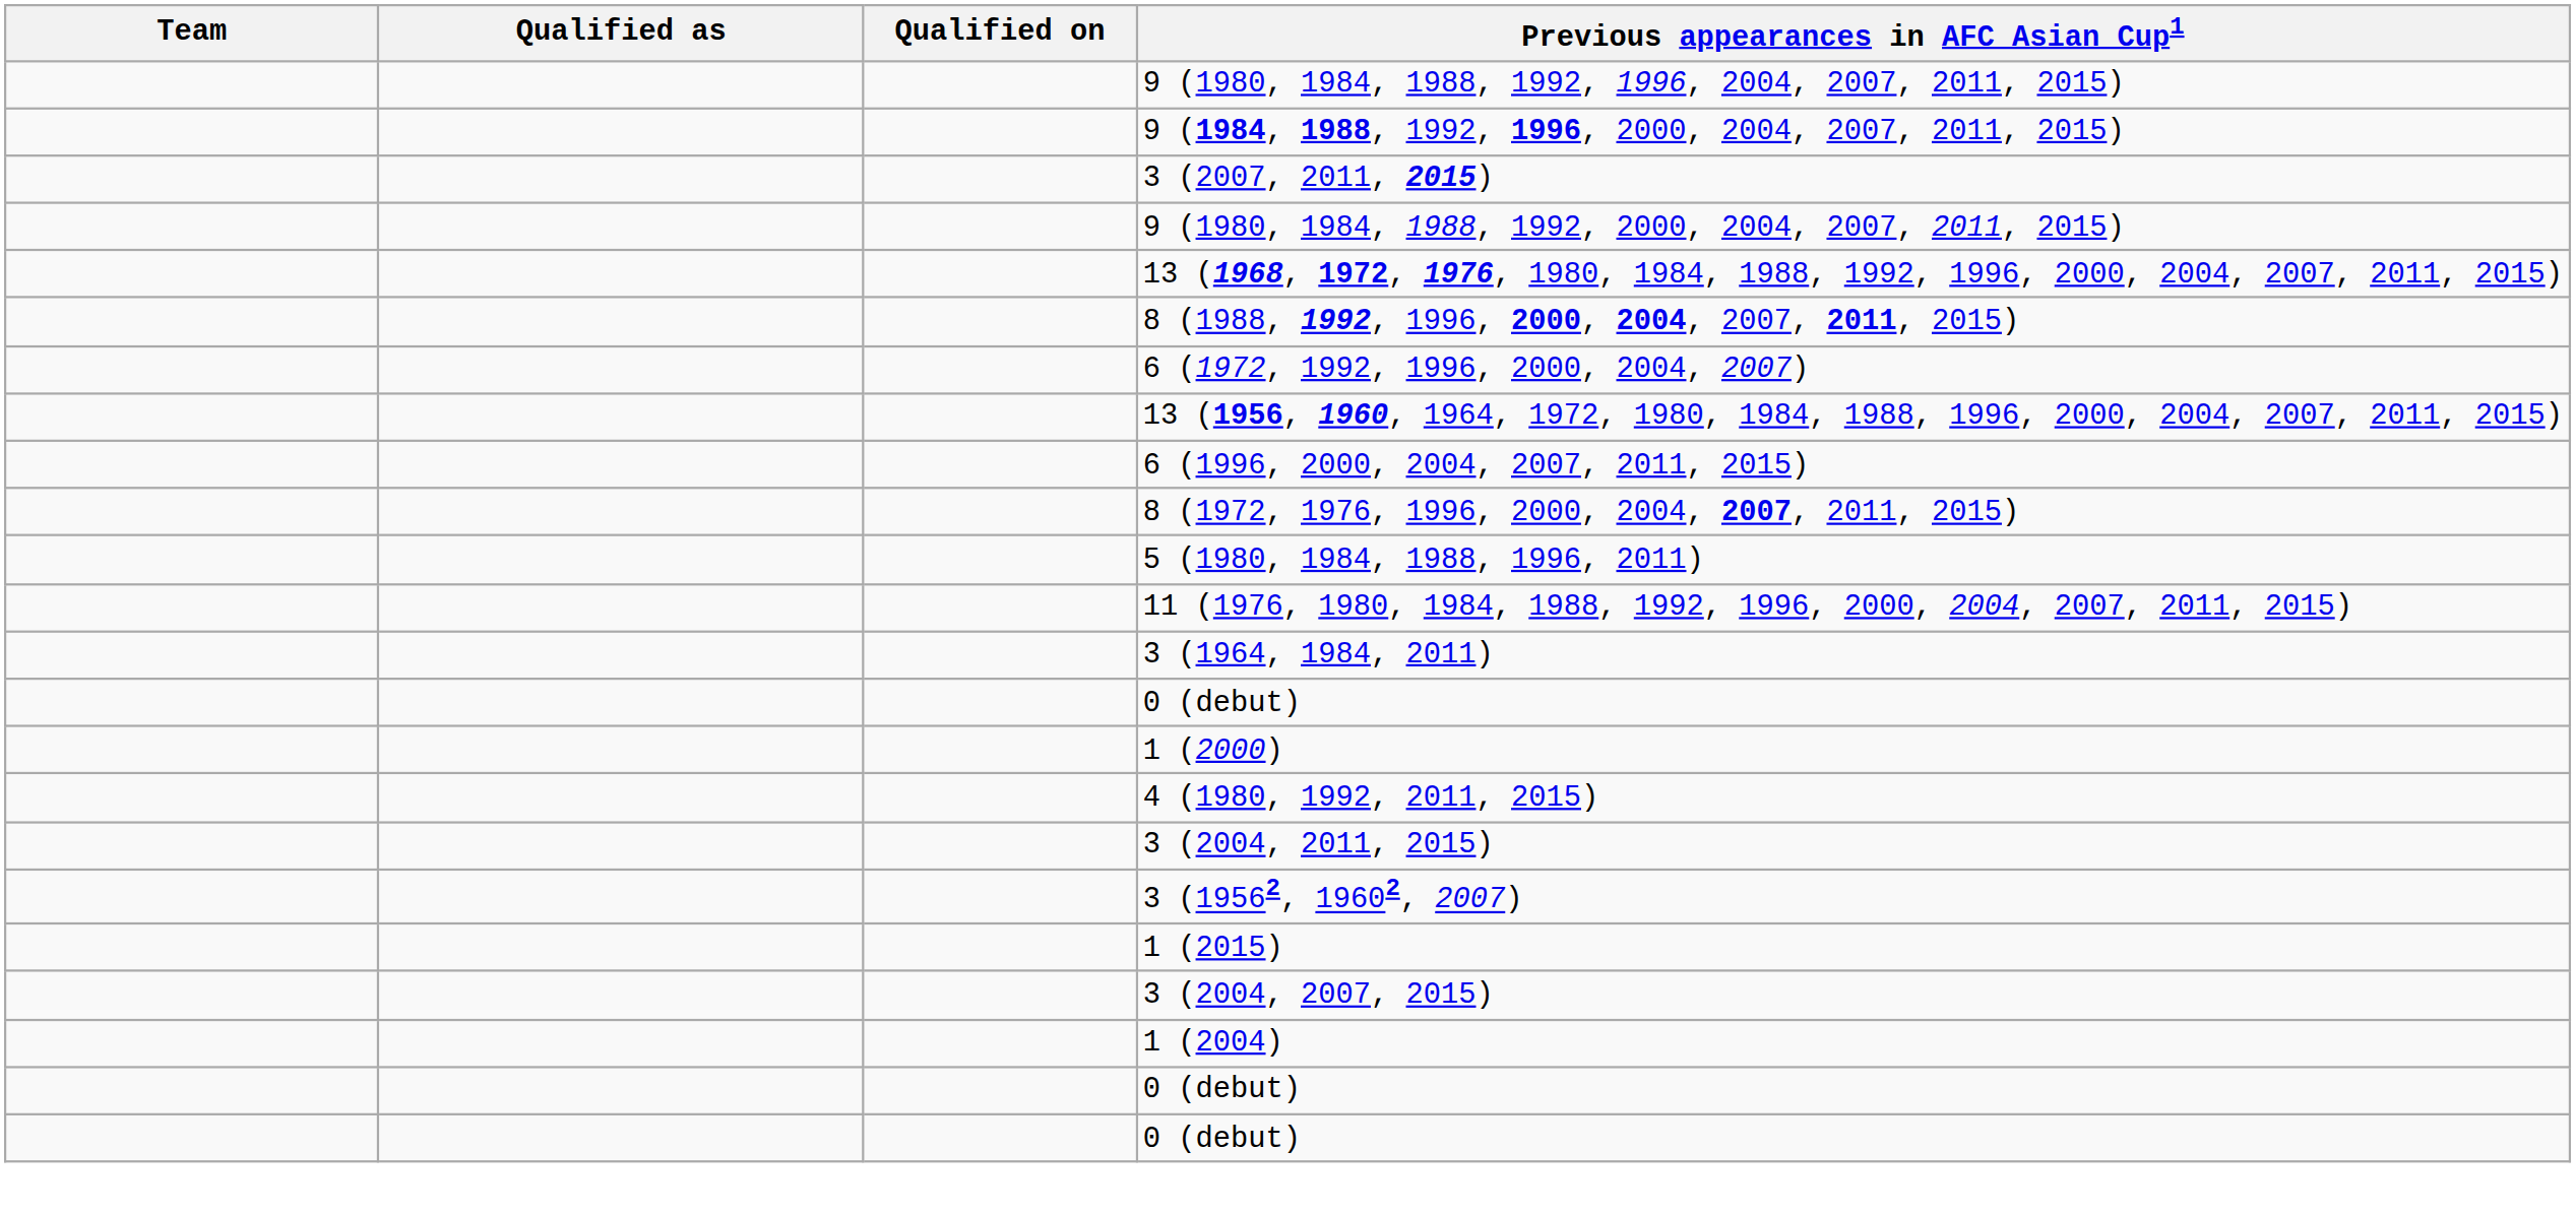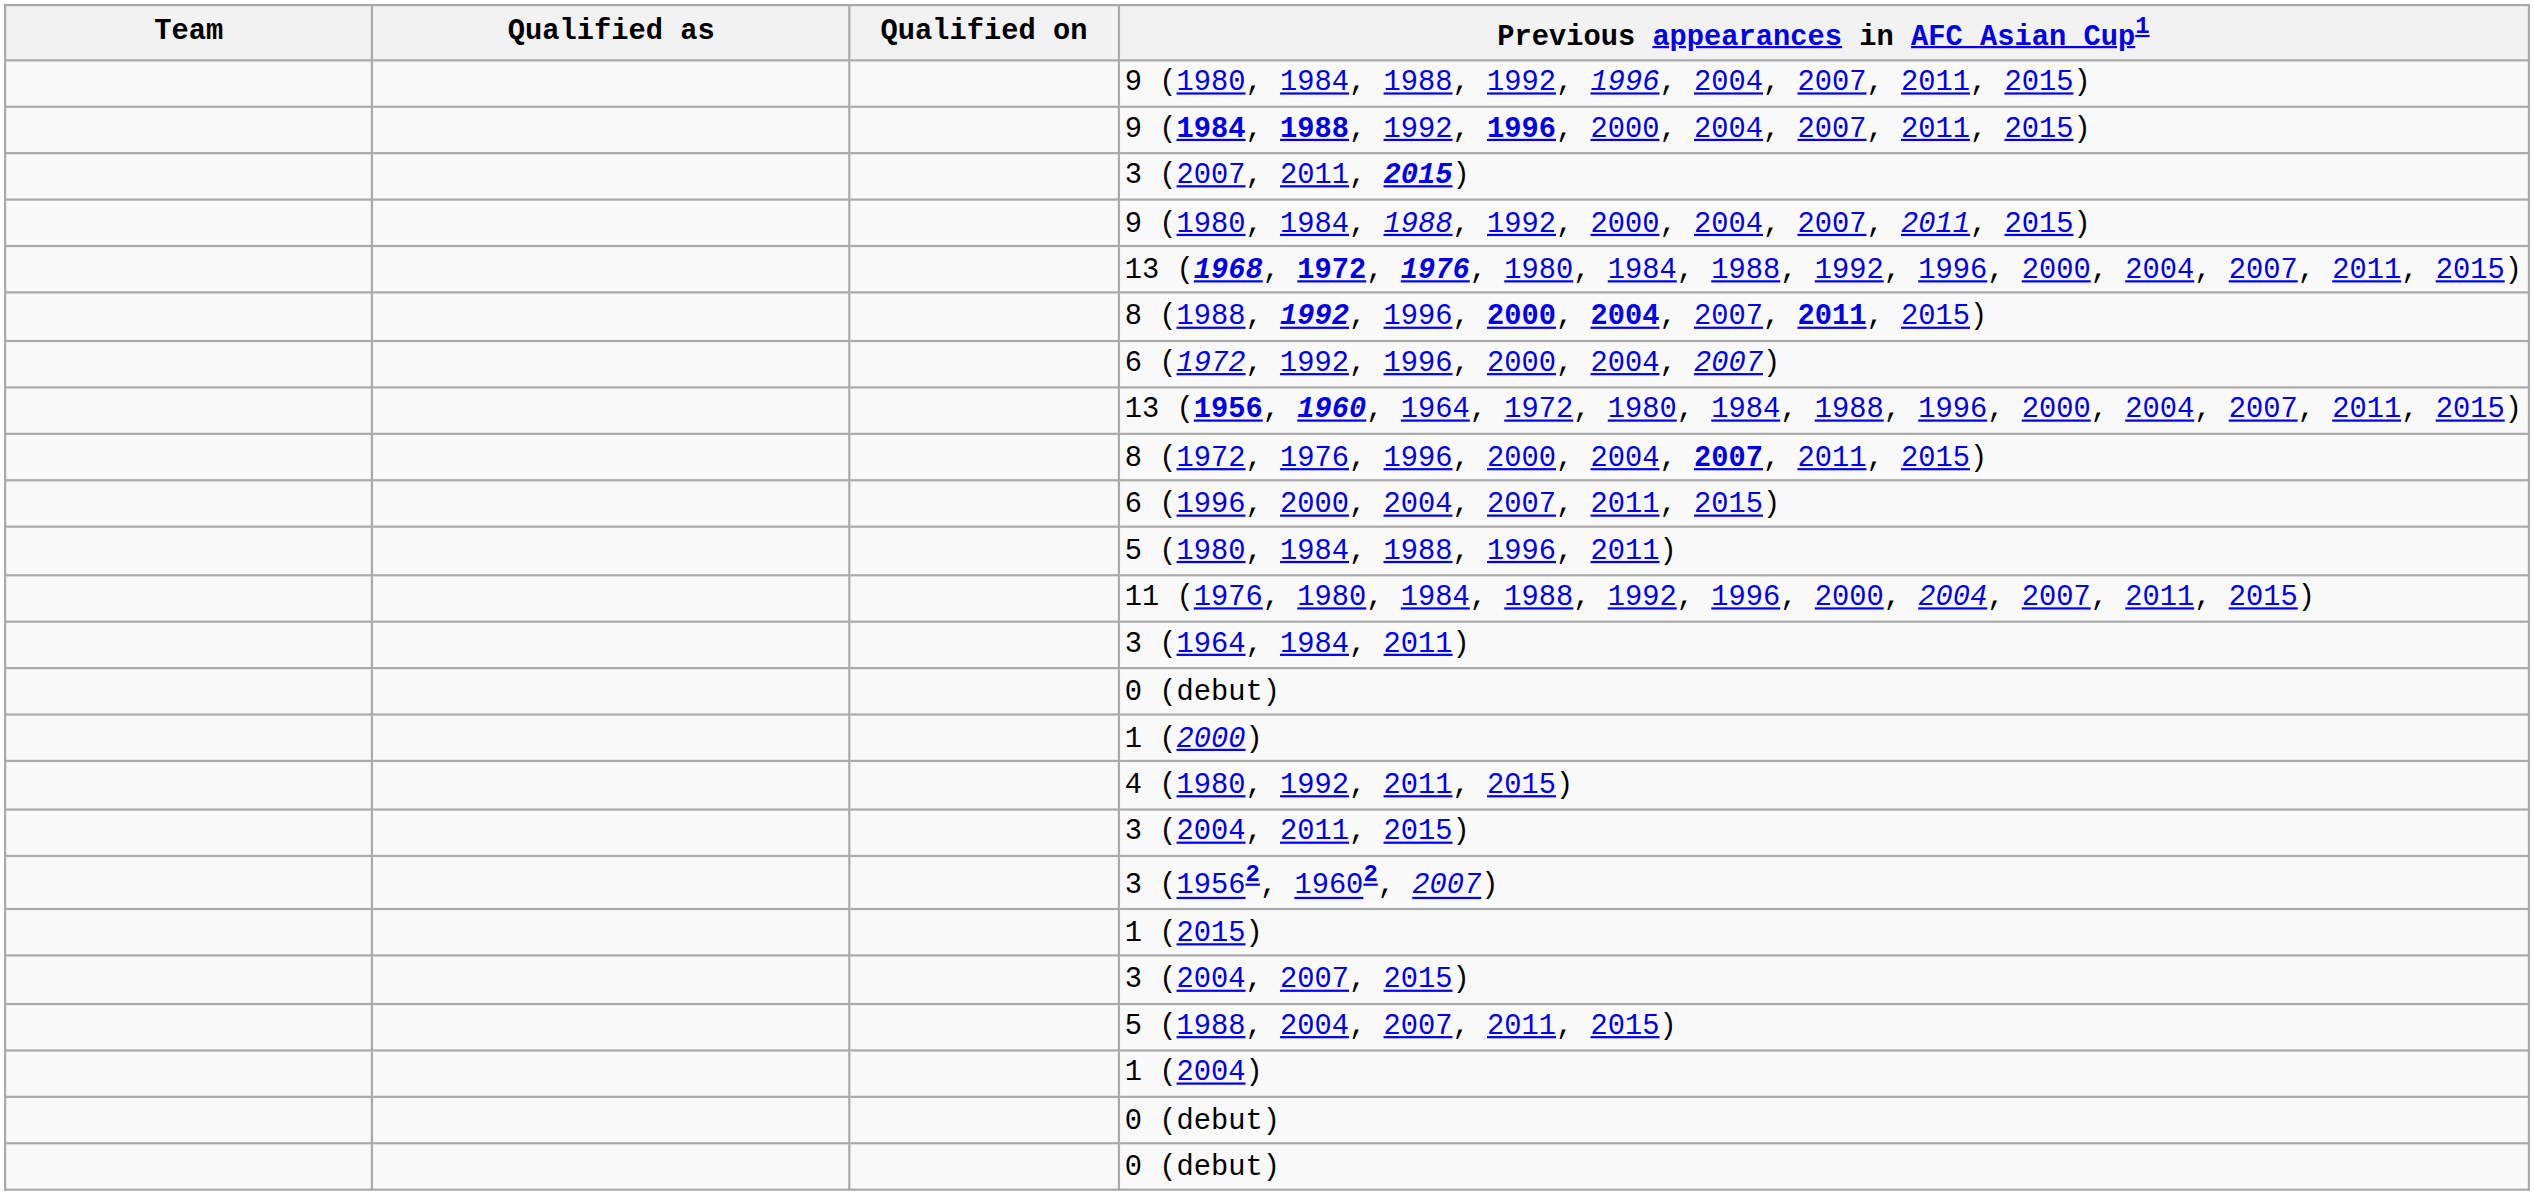 <table class="wikitable sortable" style="text-align:left;">
 <tr>
 <th style="width:160px;">Team</th>
 <th style="width:210px;">Qualified as</th>
 <th style="width:115px;">Qualified on</th>
 <th data-sort-type="number">Previous <a href='#'>appearances</a> in <a href='#'>AFC Asian Cup</a><sup><a href='#'>1</a></sup></th>
 </tr>
 <tr>
 <td></td>
 <td></td>
 <td></td>
 <td>9 (<a href='#'>1980</a>, <a href='#'>1984</a>, <a href='#'>1988</a>, <a href='#'>1992</a>, <em><a href='#'>1996</a></em>, <a href='#'>2004</a>, <a href='#'>2007</a>, <a href='#'>2011</a>, <a href='#'>2015</a>)</td>
 </tr>
 <tr>
 <td></td>
 <td></td>
 <td></td>
 <td>9 (<strong><a href='#'>1984</a></strong>, <strong><a href='#'>1988</a></strong>, <a href='#'>1992</a>, <strong><a href='#'>1996</a></strong>, <a href='#'>2000</a>, <a href='#'>2004</a>, <a href='#'>2007</a>, <a href='#'>2011</a>, <a href='#'>2015</a>)</td>
 </tr>
 <tr>
 <td></td>
 <td></td>
 <td></td>
 <td>3 (<a href='#'>2007</a>, <a href='#'>2011</a>, <strong><em><a href='#'>2015</a></em></strong>)</td>
 </tr>
 <tr>
 <td></td>
 <td></td>
 <td></td>
 <td>9 (<a href='#'>1980</a>, <a href='#'>1984</a>, <em><a href='#'>1988</a></em>, <a href='#'>1992</a>, <a href='#'>2000</a>, <a href='#'>2004</a>, <a href='#'>2007</a>, <em><a href='#'>2011</a></em>, <a href='#'>2015</a>)</td>
 </tr>
 <tr>
 <td></td>
 <td></td>
 <td></td>
 <td>13 (<strong><em><a href='#'>1968</a></em></strong>, <strong><a href='#'>1972</a></strong>, <strong><em><a href='#'>1976</a></em></strong>, <a href='#'>1980</a>, <a href='#'>1984</a>, <a href='#'>1988</a>, <a href='#'>1992</a>, <a href='#'>1996</a>, <a href='#'>2000</a>, <a href='#'>2004</a>, <a href='#'>2007</a>, <a href='#'>2011</a>, <a href='#'>2015</a>)</td>
 </tr>
 <tr>
 <td></td>
 <td></td>
 <td></td>
 <td>8 (<a href='#'>1988</a>, <strong><em><a href='#'>1992</a></em></strong>, <a href='#'>1996</a>, <strong><a href='#'>2000</a></strong>, <strong><a href='#'>2004</a></strong>, <a href='#'>2007</a>, <strong><a href='#'>2011</a></strong>, <a href='#'>2015</a>)</td>
 </tr>
 <tr>
 <td></td>
 <td></td>
 <td></td>
 <td>6 (<em><a href='#'>1972</a></em>, <a href='#'>1992</a>, <a href='#'>1996</a>, <a href='#'>2000</a>, <a href='#'>2004</a>, <em><a href='#'>2007</a></em>)</td>
 </tr>
 <tr>
 <td></td>
 <td></td>
 <td></td>
 <td>13 (<strong><a href='#'>1956</a></strong>, <strong><em><a href='#'>1960</a></em></strong>, <a href='#'>1964</a>, <a href='#'>1972</a>, <a href='#'>1980</a>, <a href='#'>1984</a>, <a href='#'>1988</a>, <a href='#'>1996</a>, <a href='#'>2000</a>, <a href='#'>2004</a>, <a href='#'>2007</a>, <a href='#'>2011</a>, <a href='#'>2015</a>)</td>
 </tr>
 <tr>
 <td></td>
 <td></td>
 <td></td>
-<td>6 (<a href='#'>1996</a>, <a href='#'>2000</a>, <a href='#'>2004</a>, <a href='#'>2007</a>, <a href='#'>2011</a>, <a href='#'>2015</a>)</td>
+<td>8 (<a href='#'>1972</a>, <a href='#'>1976</a>, <a href='#'>1996</a>, <a href='#'>2000</a>, <a href='#'>2004</a>, <strong><a href='#'>2007</a></strong>, <a href='#'>2011</a>, <a href='#'>2015</a>)</td>
 </tr>
 <tr>
 <td></td>
 <td></td>
 <td></td>
-<td>8 (<a href='#'>1972</a>, <a href='#'>1976</a>, <a href='#'>1996</a>, <a href='#'>2000</a>, <a href='#'>2004</a>, <strong><a href='#'>2007</a></strong>, <a href='#'>2011</a>, <a href='#'>2015</a>)</td>
+<td>6 (<a href='#'>1996</a>, <a href='#'>2000</a>, <a href='#'>2004</a>, <a href='#'>2007</a>, <a href='#'>2011</a>, <a href='#'>2015</a>)</td>
 </tr>
 <tr>
 <td></td>
 <td></td>
 <td></td>
 <td>5 (<a href='#'>1980</a>, <a href='#'>1984</a>, <a href='#'>1988</a>, <a href='#'>1996</a>, <a href='#'>2011</a>)</td>
 </tr>
 <tr>
 <td></td>
 <td></td>
 <td></td>
 <td>11 (<a href='#'>1976</a>, <a href='#'>1980</a>, <a href='#'>1984</a>, <a href='#'>1988</a>, <a href='#'>1992</a>, <a href='#'>1996</a>, <a href='#'>2000</a>, <em><a href='#'>2004</a></em>, <a href='#'>2007</a>, <a href='#'>2011</a>, <a href='#'>2015</a>)</td>
 </tr>
 <tr>
 <td></td>
 <td></td>
 <td></td>
 <td>3 (<a href='#'>1964</a>, <a href='#'>1984</a>, <a href='#'>2011</a>)</td>
 </tr>
 <tr>
 <td></td>
 <td></td>
 <td></td>
 <td>0 (debut)</td>
 </tr>
 <tr>
 <td></td>
 <td></td>
 <td></td>
 <td>1 (<em><a href='#'>2000</a></em>)</td>
 </tr>
 <tr>
 <td></td>
 <td></td>
 <td></td>
 <td>4 (<a href='#'>1980</a>, <a href='#'>1992</a>, <a href='#'>2011</a>, <a href='#'>2015</a>)</td>
 </tr>
 <tr>
 <td></td>
 <td></td>
 <td></td>
 <td>3 (<a href='#'>2004</a>, <a href='#'>2011</a>, <a href='#'>2015</a>)</td>
 </tr>
 <tr>
 <td></td>
 <td></td>
 <td></td>
 <td>3 (<a href='#'>1956</a><sup><strong><a href='#'>2</a></strong></sup>, <a href='#'>1960</a><sup><strong><a href='#'>2</a></strong></sup>, <em><a href='#'>2007</a></em>)</td>
 </tr>
 <tr>
 <td></td>
 <td></td>
 <td></td>
 <td>1 (<a href='#'>2015</a>)</td>
 </tr>
 <tr>
 <td></td>
 <td></td>
 <td></td>
 <td>3 (<a href='#'>2004</a>, <a href='#'>2007</a>, <a href='#'>2015</a>)</td>
 </tr>
 <tr>
 <td></td>
 <td></td>
 <td></td>
+<td>5 (<a href='#'>1988</a>, <a href='#'>2004</a>, <a href='#'>2007</a>, <a href='#'>2011</a>, <a href='#'>2015</a>)</td>
+</tr>
+<tr>
+<td></td>
+<td></td>
+<td></td>
 <td>1 (<a href='#'>2004</a>)</td>
 </tr>
 <tr>
 <td></td>
 <td></td>
 <td></td>
 <td>0 (debut)</td>
 </tr>
 <tr>
 <td></td>
 <td></td>
 <td></td>
 <td>0 (debut)</td>
 </tr>
 </table>
